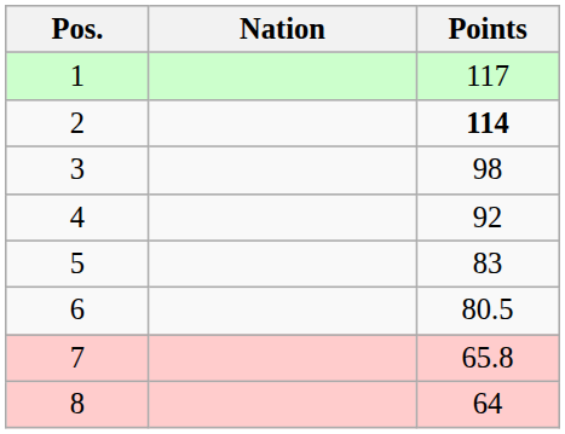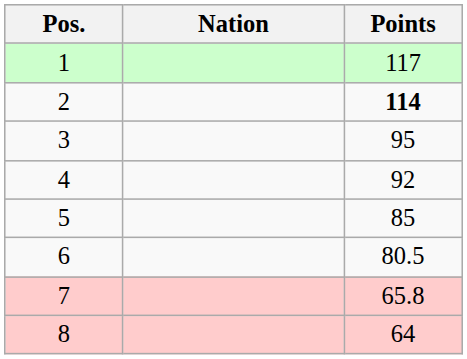 <table class="wikitable gauche" cellspacing="1" style="width:300px;">
 <tr style="background:#efefef; text-align:center;">
 <th style="width:70px;">Pos.</th>
 <th>Nation</th>
 <th style="width:70px;">Points</th>
 </tr>
 <tr style="vertical-align:top; text-align:center; background:#ccffcc;">
 <td>1</td>
 <td style="text-align:left;"></td>
 <td>117</td>
 </tr>
 <tr style="vertical-align:top; text-align:center;">
 <td>2</td>
 <td style="text-align:left;"></td>
 <td><strong>114</strong></td>
 </tr>
 <tr style="vertical-align:top; text-align:center;">
 <td>3</td>
 <td style="text-align:left;"></td>
-<td>98</td>
+<td>95</td>
 </tr>
 <tr style="vertical-align:top; text-align:center;">
 <td>4</td>
 <td style="text-align:left;"></td>
 <td>92</td>
 </tr>
 <tr style="vertical-align:top; text-align:center;">
 <td>5</td>
 <td style="text-align:left;"></td>
-<td>83</td>
+<td>85</td>
 </tr>
 <tr style="vertical-align:top; text-align:center;">
 <td>6</td>
 <td style="text-align:left;"></td>
 <td>80.5</td>
 </tr>
 <tr style="vertical-align:top; text-align:center; background:#ffcccc;">
 <td>7</td>
 <td style="text-align:left;"></td>
 <td>65.8</td>
 </tr>
 <tr style="vertical-align:top; text-align:center; background:#ffcccc;">
 <td>8</td>
 <td style="text-align:left;"></td>
 <td>64</td>
 </tr>
 </table>
